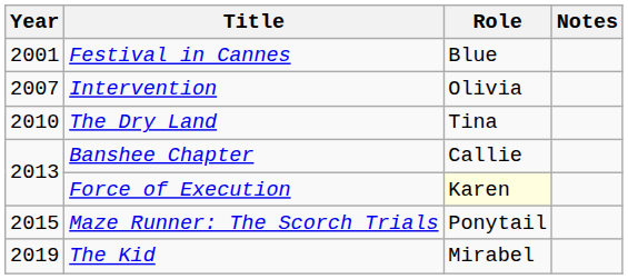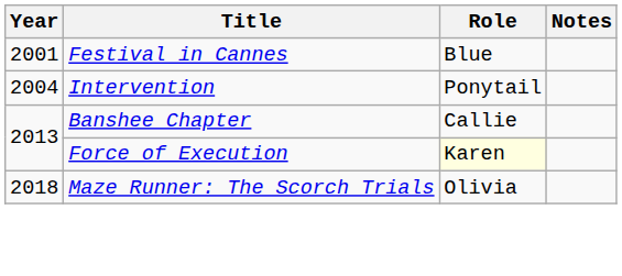 <table class="wikitable sortable">
 <tr>
 <th>Year</th>
 <th>Title</th>
 <th>Role</th>
 <th class="unsortable">Notes</th>
 </tr>
 <tr>
 <td>2001</td>
 <td><em><a href='#'>Festival in Cannes</a></em></td>
 <td>Blue</td>
 <td></td>
 </tr>
 <tr>
-<td>2007</td>
+<td>2004</td>
 <td><em><a href='#'>Intervention</a></em></td>
-<td>Olivia</td>
-<td></td>
-</tr>
-<tr>
-<td>2010</td>
-<td><em><a href='#'>The Dry Land</a></em></td>
-<td>Tina</td>
+<td>Ponytail</td>
 <td></td>
 </tr>
 <tr>
 <td rowspan=2>2013</td>
 <td><em><a href='#'>Banshee Chapter</a></em></td>
 <td>Callie</td>
 <td></td>
 </tr>
 <tr>
 <td><em><a href='#'>Force of Execution</a></em></td>
 <td style="background: lightyellow;">Karen</td>
 <td></td>
 </tr>
 <tr>
-<td>2015</td>
+<td>2018</td>
 <td><em><a href='#'>Maze Runner: The Scorch Trials</a></em></td>
-<td>Ponytail</td>
-<td></td>
-</tr>
-<tr>
-<td>2019</td>
-<td><em><a href='#'>The Kid</a></em></td>
-<td>Mirabel</td>
+<td>Olivia</td>
 <td></td>
 </tr>
 </table>
